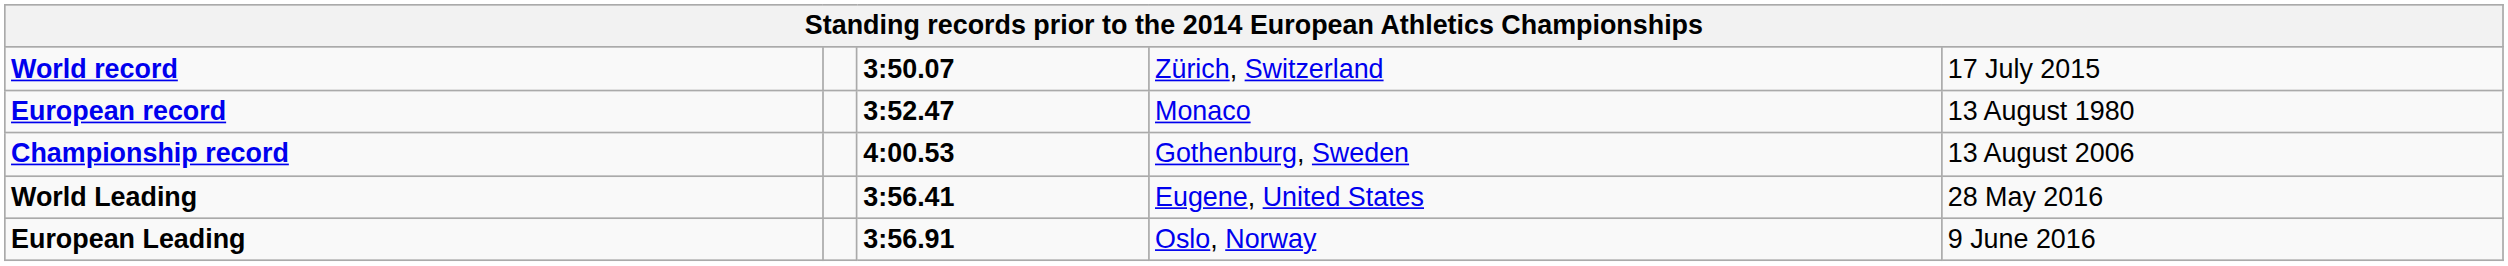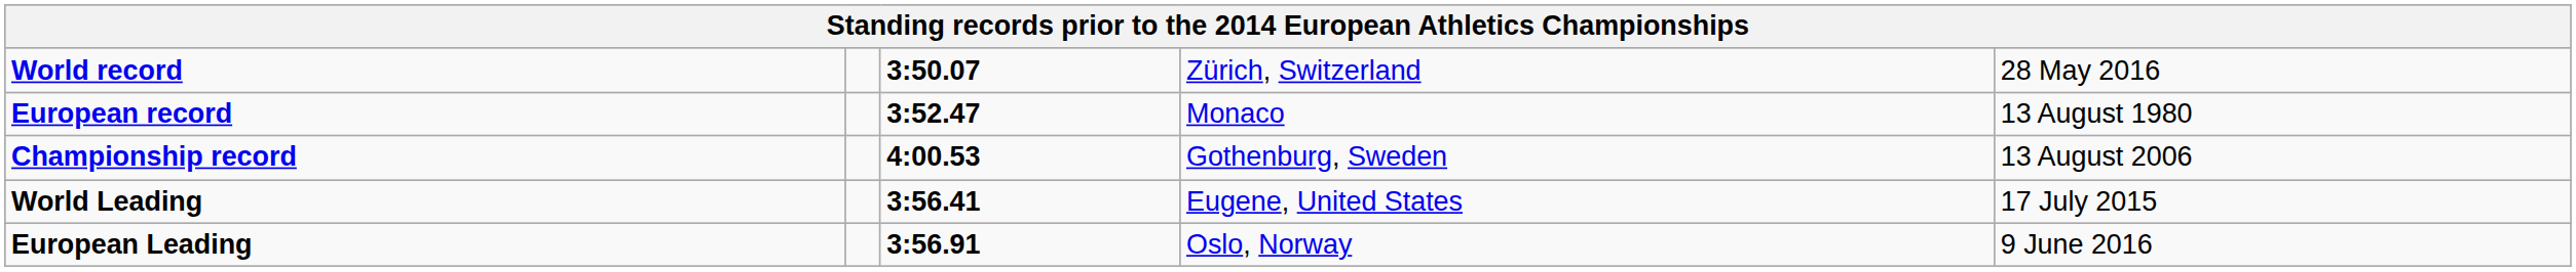 <table class="wikitable" width=75%>
 <tr>
 <th colspan="5">Standing records prior to the 2014 European Athletics Championships</th>
 </tr>
 <tr>
 <td><strong><a href='#'>World record</a></strong></td>
 <td></td>
 <td><strong>3:50.07</strong></td>
 <td><a href='#'>Zürich</a>, <a href='#'>Switzerland</a></td>
-<td>17 July 2015</td>
+<td>28 May 2016</td>
 </tr>
 <tr>
 <td><strong><a href='#'>European record</a></strong></td>
 <td></td>
 <td><strong>3:52.47</strong></td>
 <td><a href='#'>Monaco</a></td>
 <td>13 August 1980</td>
 </tr>
 <tr>
 <td><strong><a href='#'>Championship record</a></strong></td>
 <td></td>
 <td><strong>4:00.53</strong></td>
 <td><a href='#'>Gothenburg</a>, <a href='#'>Sweden</a></td>
 <td>13 August 2006</td>
 </tr>
 <tr>
 <td><strong>World Leading</strong></td>
 <td></td>
 <td><strong>3:56.41</strong></td>
 <td><a href='#'>Eugene</a>, <a href='#'>United States</a></td>
-<td>28 May 2016</td>
+<td>17 July 2015</td>
 </tr>
 <tr>
 <td><strong>European Leading</strong></td>
 <td></td>
 <td><strong>3:56.91</strong></td>
 <td><a href='#'>Oslo</a>, <a href='#'>Norway</a></td>
 <td>9 June 2016</td>
 </tr>
 </table>
